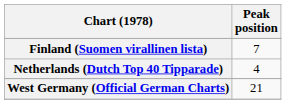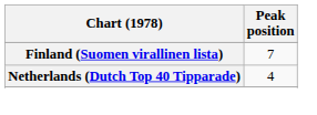 <table class="wikitable sortable plainrowheaders" style="text-align:center">
 <tr>
 <th scope="col">Chart (1978)</th>
 <th scope="col">Peak<br>position</th>
 </tr>
 <tr>
 </tr>
 <tr>
 </tr>
 <tr>
 <th scope="row">Finland (<a href='#'>Suomen virallinen lista</a>)</th>
 <td>7</td>
 </tr>
 <tr>
 <th scope="row">Netherlands (<a href='#'>Dutch Top 40 Tipparade</a>)</th>
 <td>4</td>
 </tr>
 <tr>
 </tr>
 <tr>
 </tr>
 <tr>
-<th scope="row">West Germany (<a href='#'>Official German Charts</a>)</th>
-<td>21</td>
-</tr>
-<tr>
 </tr>
 </table>
